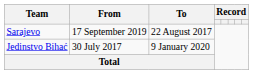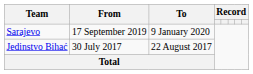 <table class=wikitable style=text-align:center>
 <tr>
 <th rowspan=2>Team</th>
 <th rowspan=2>From</th>
 <th rowspan=2>To</th>
 <th colspan=5>Record</th>
 </tr>
 <tr>
 <th></th>
 <th></th>
 <th></th>
 <th></th>
 <th></th>
 </tr>
 <tr>
 <td align=left><a href='#'>Sarajevo</a></td>
 <td align=left>17 September 2019</td>
-<td align=left>22 August 2017<br></td>
+<td align=left>9 January 2020<br></td>
 </tr>
 <tr>
 <td align=left><a href='#'>Jedinstvo Bihać</a></td>
 <td align=left>30 July 2017</td>
-<td align=left>9 January 2020<br></td>
+<td align=left>22 August 2017<br></td>
 </tr>
 <tr>
 <th colspan=3>Total<br></th>
 </tr>
 </table>
